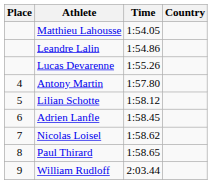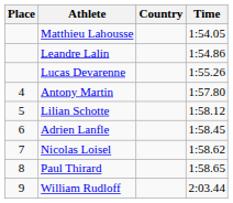 <table class="wikitable">
 <tr>
 <th>Place</th>
 <th>Athlete</th>
+<th>Country</th>
 <th>Time</th>
-<th>Country</th>
 </tr>
 <tr>
 <td align=center></td>
 <td><a href='#'>Matthieu Lahousse</a></td>
+<td></td>
 <td>1:54.05</td>
-<td></td>
 </tr>
 <tr>
 <td align=center></td>
 <td><a href='#'>Leandre Lalin</a></td>
+<td></td>
 <td>1:54.86</td>
-<td></td>
 </tr>
 <tr>
 <td align=center></td>
 <td><a href='#'>Lucas Devarenne</a></td>
+<td></td>
 <td>1:55.26</td>
-<td></td>
 </tr>
 <tr>
 <td align=center>4</td>
 <td><a href='#'>Antony Martin</a></td>
+<td></td>
 <td>1:57.80</td>
-<td></td>
 </tr>
 <tr>
 <td align=center>5</td>
 <td><a href='#'>Lilian Schotte</a></td>
+<td></td>
 <td>1:58.12</td>
-<td></td>
 </tr>
 <tr>
 <td align=center>6</td>
 <td><a href='#'>Adrien Lanfle</a></td>
+<td></td>
 <td>1:58.45</td>
-<td></td>
 </tr>
 <tr>
 <td align=center>7</td>
 <td><a href='#'>Nicolas Loisel</a></td>
+<td></td>
 <td>1:58.62</td>
-<td></td>
 </tr>
 <tr>
 <td align=center>8</td>
 <td><a href='#'>Paul Thirard</a></td>
+<td></td>
 <td>1:58.65</td>
-<td></td>
 </tr>
 <tr>
 <td align=center>9</td>
 <td><a href='#'>William Rudloff</a></td>
+<td></td>
 <td>2:03.44</td>
-<td></td>
 </tr>
 </table>
